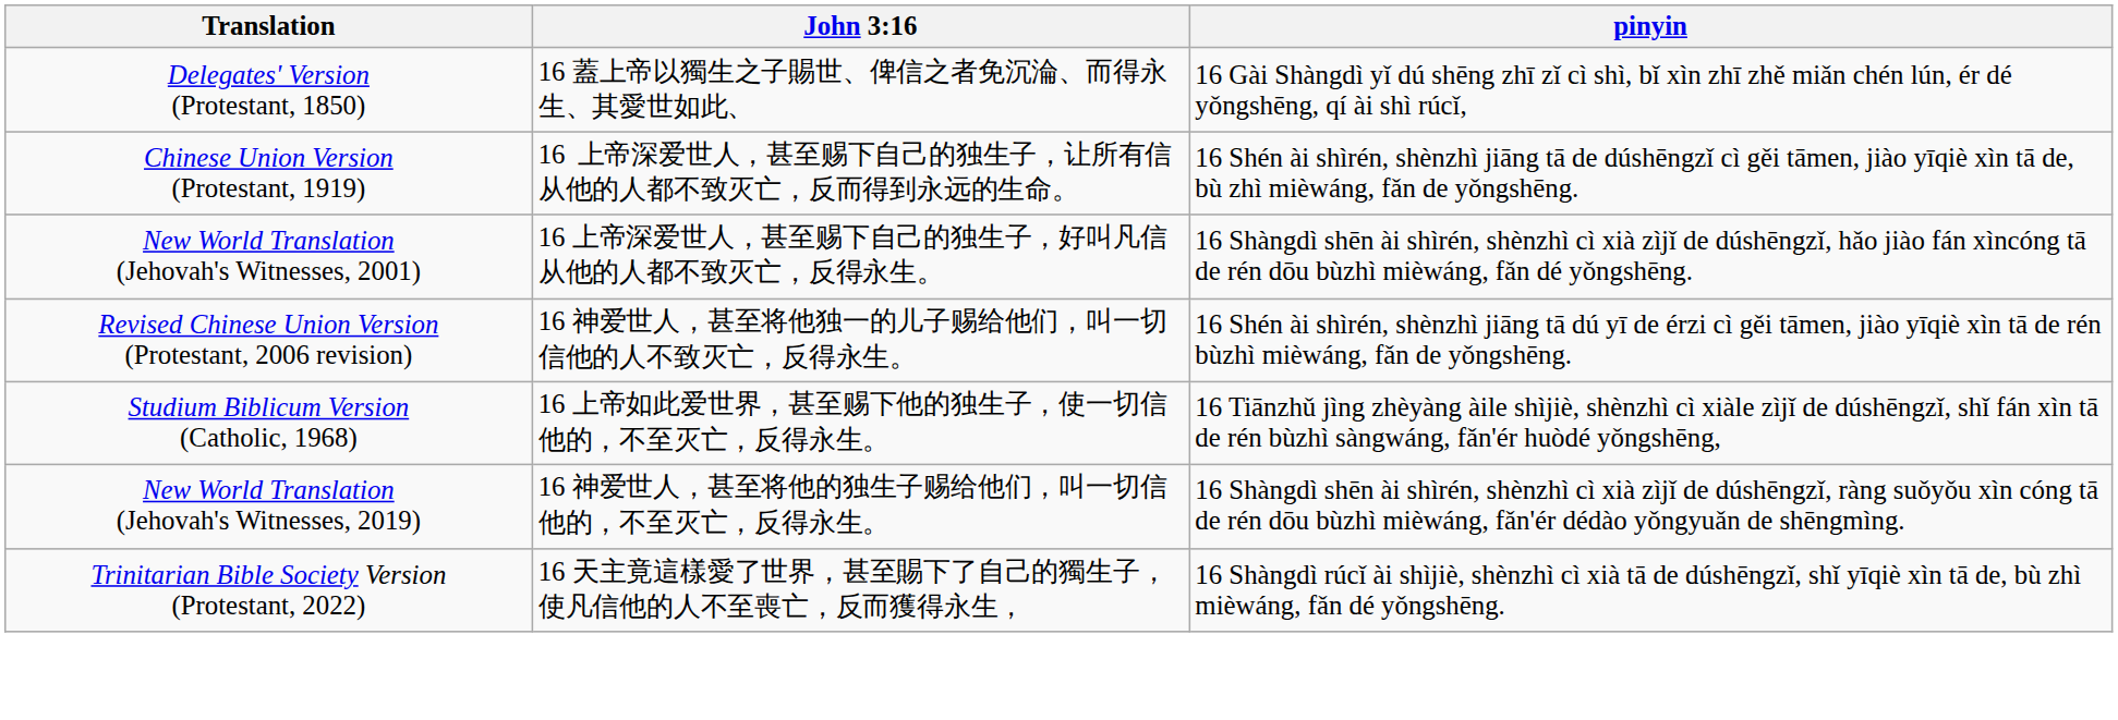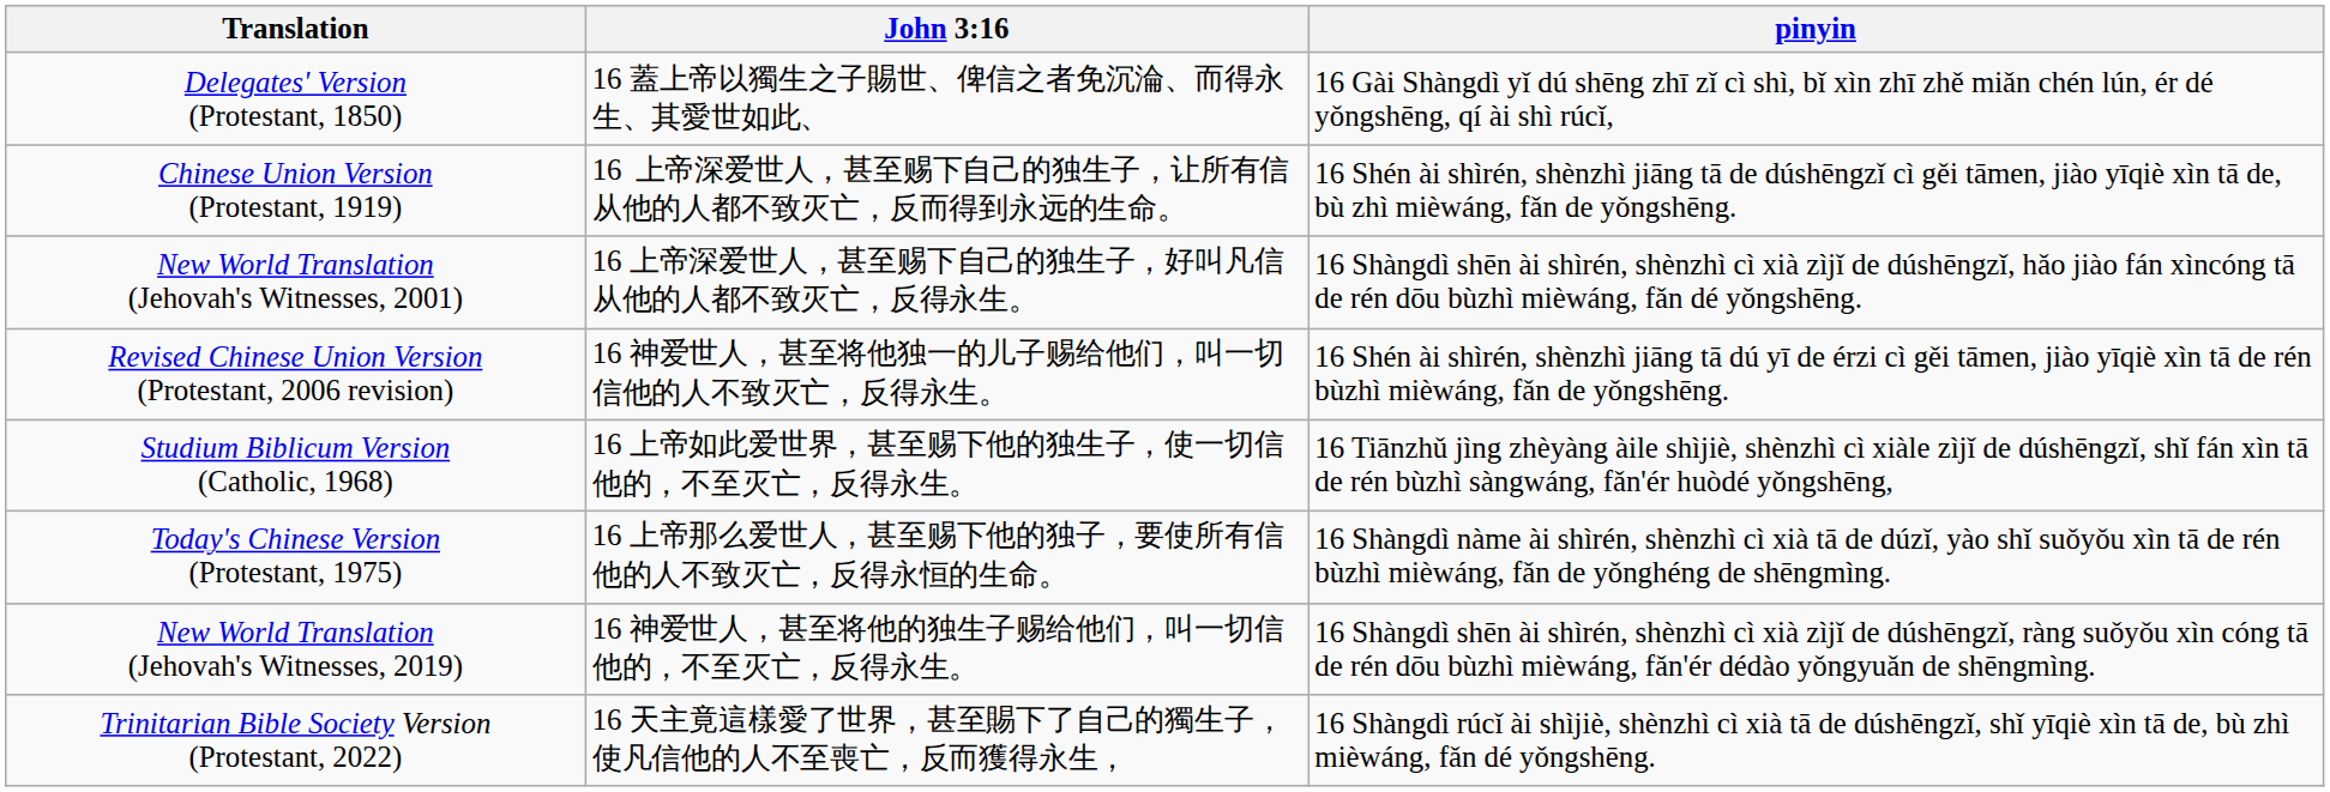 <table class="wikitable">
 <tr>
 <th style="text-align:center; width:25%;">Translation</th>
 <th><a href='#'>John</a> 3:16</th>
 <th><a href='#'>pinyin</a></th>
 </tr>
 <tr>
 <td style="text-align:center;"><em><a href='#'>Delegates' Version</a></em><br>(Protestant, 1850)</td>
 <td>16 蓋上帝以獨生之子賜世、俾信之者免沉淪、而得永生、其愛世如此、</td>
 <td>16 Gài Shàngdì yǐ dú shēng zhī zǐ cì shì, bǐ xìn zhī zhě miǎn chén lún, ér dé yǒngshēng, qí ài shì rúcǐ,</td>
 </tr>
 <tr>
 <td style="text-align:center;"><em><a href='#'>Chinese Union Version</a></em><br>(Protestant, 1919)</td>
 <td>16  上帝深爱世人，甚至赐下自己的独生子，让所有信从他的人都不致灭亡，反而得到永远的生命。</td>
 <td>16 Shén ài shìrén, shènzhì jiāng tā de dúshēngzǐ cì gěi tāmen, jiào yīqiè xìn tā de, bù zhì mièwáng, fǎn de yǒngshēng.</td>
 </tr>
 <tr>
 <td style="text-align:center;"><em><a href='#'>New World Translation</a></em><br>(Jehovah's Witnesses, 2001)</td>
 <td>16 上帝深爱世人，甚至赐下自己的独生子，好叫凡信从他的人都不致灭亡，反得永生。</td>
 <td>16 Shàngdì shēn ài shìrén, shènzhì cì xià zìjǐ de dúshēngzǐ, hǎo jiào fán xìncóng tā de rén dōu bùzhì mièwáng, fǎn dé yǒngshēng.</td>
 </tr>
 <tr>
 <td style="text-align:center;"><em><a href='#'>Revised Chinese Union Version</a></em><br>(Protestant, 2006 revision)</td>
 <td>16 神爱世人，甚至将他独一的儿子赐给他们，叫一切信他的人不致灭亡，反得永生。</td>
 <td>16 Shén ài shìrén, shènzhì jiāng tā dú yī de érzi cì gěi tāmen, jiào yīqiè xìn tā de rén bùzhì mièwáng, fǎn de yǒngshēng.</td>
 </tr>
 <tr>
 <td style="text-align:center;"><em><a href='#'>Studium Biblicum Version</a></em><br>(Catholic, 1968)</td>
 <td>16 上帝如此爱世界，甚至赐下他的独生子，使一切信他的，不至灭亡，反得永生。</td>
 <td>16 Tiānzhǔ jìng zhèyàng àile shìjiè, shènzhì cì xiàle zìjǐ de dúshēngzǐ, shǐ fán xìn tā de rén bùzhì sàngwáng, fǎn'ér huòdé yǒngshēng,</td>
 </tr>
 <tr>
+<td style="text-align:center;"><em><a href='#'>Today's Chinese Version</a></em><br>(Protestant, 1975)</td>
+<td>16 上帝那么爱世人，甚至赐下他的独子，要使所有信他的人不致灭亡，反得永恒的生命。</td>
+<td>16 Shàngdì nàme ài shìrén, shènzhì cì xià tā de dúzǐ, yào shǐ suǒyǒu xìn tā de rén bùzhì mièwáng, fǎn de yǒnghéng de shēngmìng.</td>
+</tr>
+<tr>
 <td style="text-align:center;"><em><a href='#'>New World Translation</a></em><br>(Jehovah's Witnesses, 2019)</td>
 <td>16 神爱世人，甚至将他的独生子赐给他们，叫一切信他的，不至灭亡，反得永生。</td>
 <td>16 Shàngdì shēn ài shìrén, shènzhì cì xià zìjǐ de dúshēngzǐ, ràng suǒyǒu xìn cóng tā de rén dōu bùzhì mièwáng, fǎn'ér dédào yǒngyuǎn de shēngmìng.</td>
 </tr>
 <tr>
 <td style="text-align:center;"><em><a href='#'>Trinitarian Bible Society</a> Version</em><br>(Protestant, 2022)</td>
 <td>16 天主竟這樣愛了世界，甚至賜下了自己的獨生子，使凡信他的人不至喪亡，反而獲得永生，</td>
 <td>16 Shàngdì rúcǐ ài shìjiè, shènzhì cì xià tā de dúshēngzǐ, shǐ yīqiè xìn tā de, bù zhì mièwáng, fǎn dé yǒngshēng.</td>
 </tr>
 </table>
